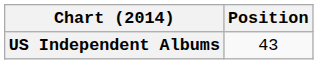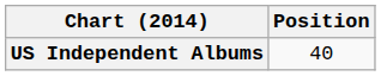 <table class="wikitable plainrowheaders sortable">
 <tr>
 <th>Chart (2014)</th>
 <th>Position</th>
 </tr>
 <tr>
 <th scope="row">US Independent Albums</th>
-<td align="center">43</td>
+<td align="center">40</td>
 </tr>
 </table>
